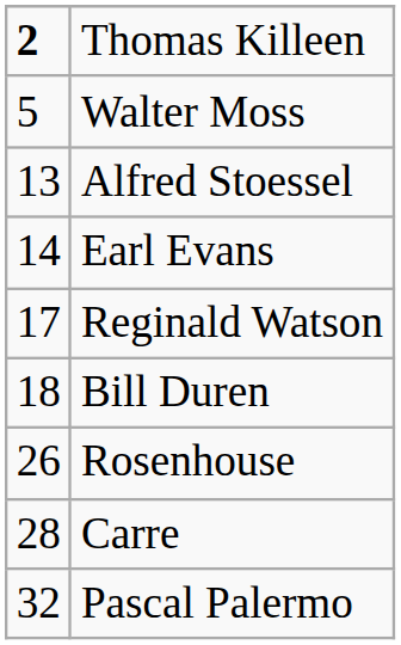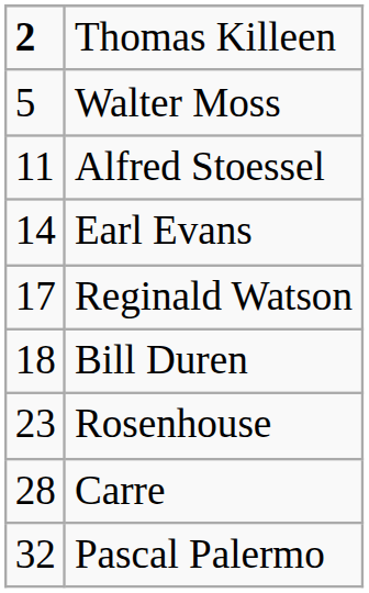 <table class="wikitable">
 <tr>
 </tr>
 <tr>
 <td><strong>2</strong></td>
 <td>Thomas Killeen</td>
 </tr>
 <tr>
 <td>5</td>
 <td>Walter Moss</td>
 </tr>
 <tr>
-<td>13</td>
+<td>11</td>
 <td>Alfred Stoessel</td>
 </tr>
 <tr>
 <td>14</td>
 <td>Earl Evans</td>
 </tr>
 <tr>
 <td>17</td>
 <td>Reginald Watson</td>
 </tr>
 <tr>
 <td>18</td>
 <td>Bill Duren</td>
 </tr>
 <tr>
-<td>26</td>
+<td>23</td>
 <td>Rosenhouse</td>
 </tr>
 <tr>
 <td>28</td>
 <td>Carre</td>
 </tr>
 <tr>
 <td>32</td>
 <td>Pascal Palermo</td>
 </tr>
 </table>
